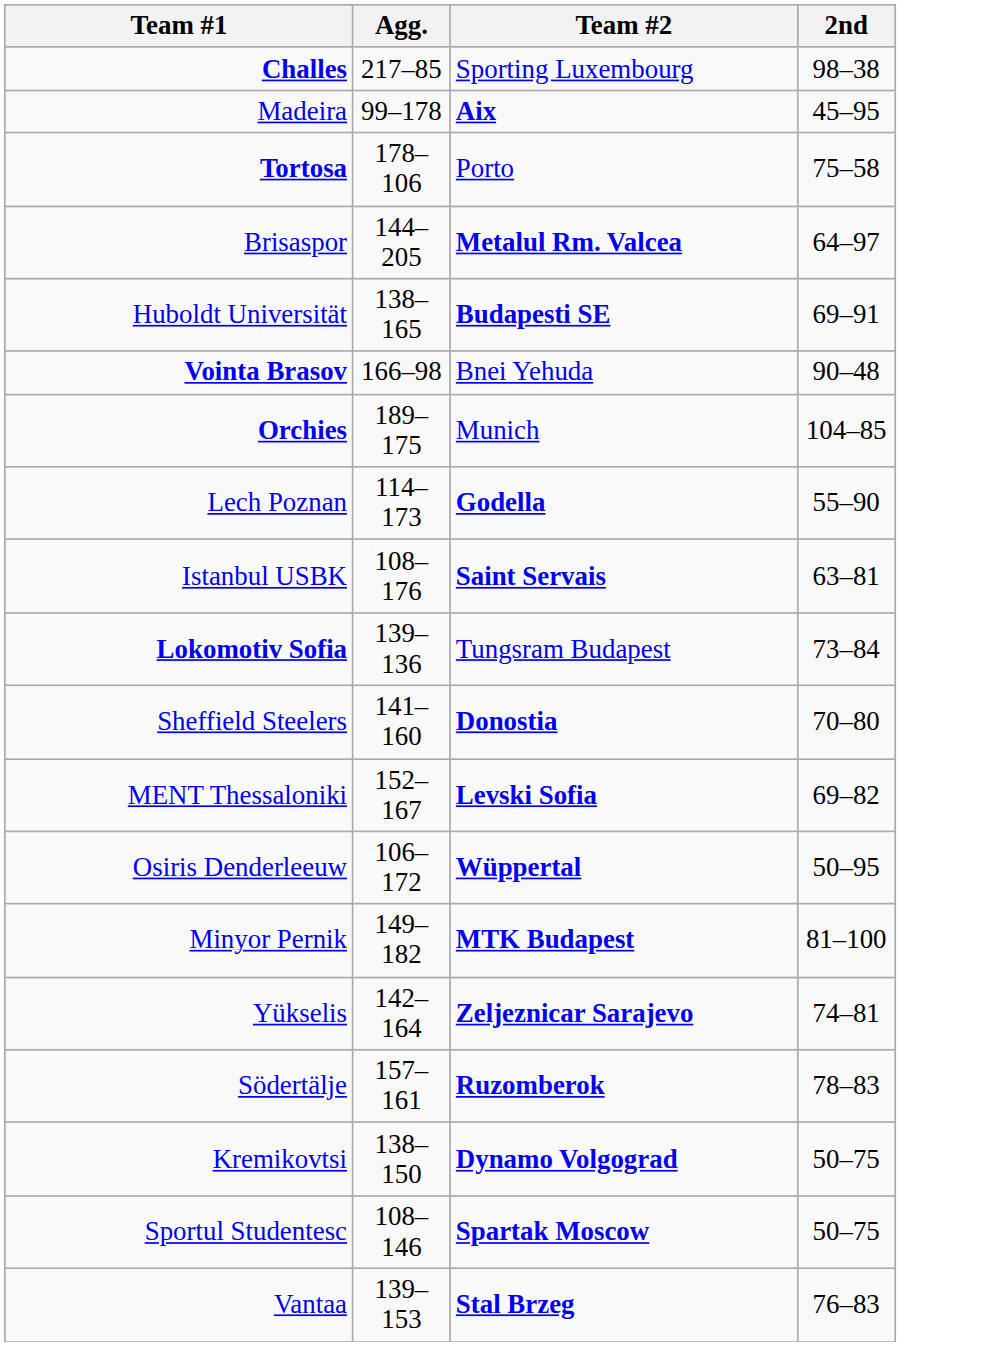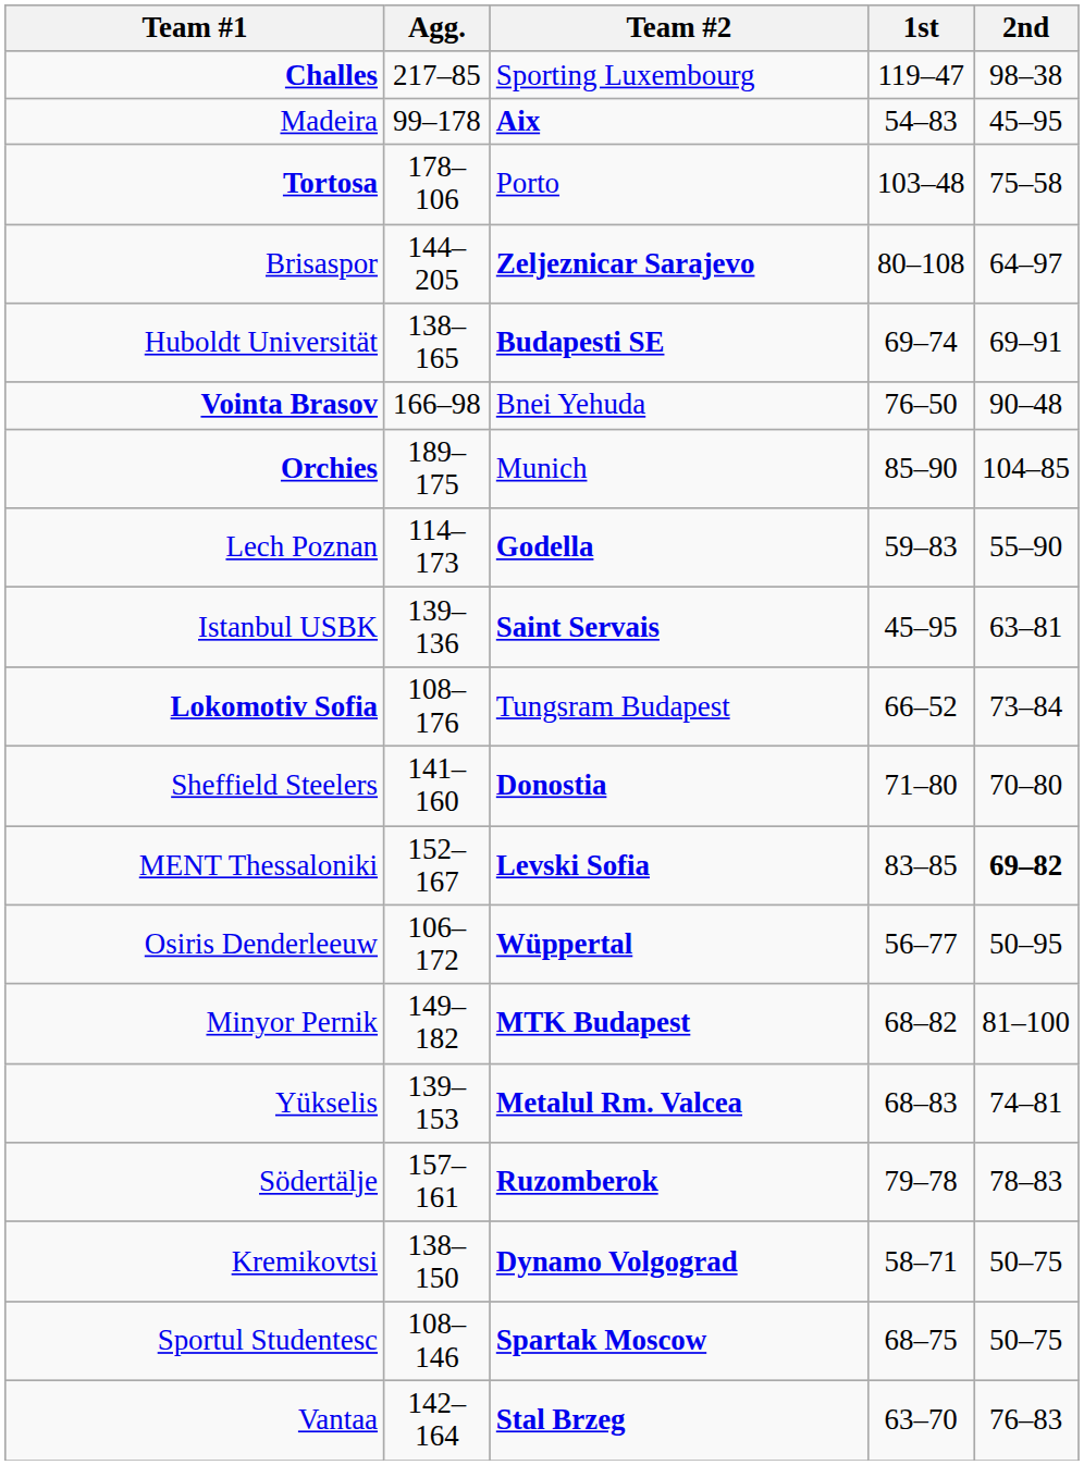 <table class=wikitable style="text-align:center">
 <tr>
 <th width=200>Team #1</th>
 <th width=50>Agg.</th>
 <th width=200>Team #2</th>
+<th width=50>1st</th>
 <th width=50>2nd</th>
 </tr>
 <tr>
 <td align=right><strong><a href='#'>Challes</a></strong> </td>
 <td>217–85</td>
 <td align=left> <a href='#'>Sporting Luxembourg</a></td>
+<td align=center>119–47</td>
 <td align=center>98–38</td>
 </tr>
 <tr>
 <td align=right><a href='#'>Madeira</a> </td>
 <td>99–178</td>
 <td align=left> <strong><a href='#'>Aix</a></strong></td>
+<td align=center>54–83</td>
 <td align=center>45–95</td>
 </tr>
 <tr>
 <td align=right><strong><a href='#'>Tortosa</a></strong> </td>
 <td>178–106</td>
 <td align=left> <a href='#'>Porto</a></td>
+<td align=center>103–48</td>
 <td align=center>75–58</td>
 </tr>
 <tr>
 <td align=right><a href='#'>Brisaspor</a> </td>
 <td>144–205</td>
-<td align=left> <strong><a href='#'>Metalul Rm. Valcea</a></strong></td>
+<td align=left> <strong><a href='#'>Zeljeznicar Sarajevo</a></strong></td>
+<td align=center>80–108</td>
 <td align=center>64–97</td>
 </tr>
 <tr>
 <td align=right><a href='#'>Huboldt Universität</a> </td>
 <td>138–165</td>
 <td align=left> <strong><a href='#'>Budapesti SE</a></strong></td>
+<td align=center>69–74</td>
 <td align=center>69–91</td>
 </tr>
 <tr>
 <td align=right><strong><a href='#'>Vointa Brasov</a></strong> </td>
 <td>166–98</td>
 <td align=left> <a href='#'>Bnei Yehuda</a></td>
+<td align=center>76–50</td>
 <td align=center>90–48</td>
 </tr>
 <tr>
 <td align=right><strong><a href='#'>Orchies</a></strong> </td>
 <td>189–175</td>
 <td align=left> <a href='#'>Munich</a></td>
+<td align=center>85–90</td>
 <td align=center>104–85</td>
 </tr>
 <tr>
 <td align=right><a href='#'>Lech Poznan</a> </td>
 <td>114–173</td>
 <td align=left> <strong><a href='#'>Godella</a></strong></td>
+<td align=center>59–83</td>
 <td align=center>55–90</td>
 </tr>
 <tr>
 <td align=right><a href='#'>Istanbul USBK</a> </td>
-<td>108–176</td>
+<td>139–136</td>
 <td align=left> <strong><a href='#'>Saint Servais</a></strong></td>
+<td align=center>45–95</td>
 <td align=center>63–81</td>
 </tr>
 <tr>
 <td align=right><strong><a href='#'>Lokomotiv Sofia</a></strong> </td>
-<td>139–136</td>
+<td>108–176</td>
 <td align=left> <a href='#'>Tungsram Budapest</a></td>
+<td align=center>66–52</td>
 <td align=center>73–84</td>
 </tr>
 <tr>
 <td align=right><a href='#'>Sheffield Steelers</a> </td>
 <td>141–160</td>
 <td align=left> <strong><a href='#'>Donostia</a></strong></td>
+<td align=center>71–80</td>
 <td align=center>70–80</td>
 </tr>
 <tr>
 <td align=right><a href='#'>MENT Thessaloniki</a> </td>
 <td>152–167</td>
 <td align=left> <strong><a href='#'>Levski Sofia</a></strong></td>
-<td align=center>69–82</td>
+<td align=center>83–85</td>
+<td align=center><strong>69–82</strong></td>
 </tr>
 <tr>
 <td align=right><a href='#'>Osiris Denderleeuw</a> </td>
 <td>106–172</td>
 <td align=left> <strong><a href='#'>Wüppertal</a></strong></td>
+<td align=center>56–77</td>
 <td align=center>50–95</td>
 </tr>
 <tr>
 <td align=right><a href='#'>Minyor Pernik</a> </td>
 <td>149–182</td>
 <td align=left> <strong><a href='#'>MTK Budapest</a></strong></td>
+<td align=center>68–82</td>
 <td align=center>81–100</td>
 </tr>
 <tr>
 <td align=right><a href='#'>Yükselis</a> </td>
-<td>142–164</td>
-<td align=left> <strong><a href='#'>Zeljeznicar Sarajevo</a></strong></td>
+<td>139–153</td>
+<td align=left> <strong><a href='#'>Metalul Rm. Valcea</a></strong></td>
+<td align=center>68–83</td>
 <td align=center>74–81</td>
 </tr>
 <tr>
 <td align=right><a href='#'>Södertälje</a> </td>
 <td>157–161</td>
 <td align=left> <strong><a href='#'>Ruzomberok</a></strong></td>
+<td align=center>79–78</td>
 <td align=center>78–83</td>
 </tr>
 <tr>
 <td align=right><a href='#'>Kremikovtsi</a> </td>
 <td>138–150</td>
 <td align=left> <strong><a href='#'>Dynamo Volgograd</a></strong></td>
+<td align=center>58–71</td>
 <td align=center>50–75</td>
 </tr>
 <tr>
 <td align=right><a href='#'>Sportul Studentesc</a> </td>
 <td>108–146</td>
 <td align=left> <strong><a href='#'>Spartak Moscow</a></strong></td>
+<td align=center>68–75</td>
 <td align=center>50–75</td>
 </tr>
 <tr>
 <td align=right><a href='#'>Vantaa</a> </td>
-<td>139–153</td>
+<td>142–164</td>
 <td align=left> <strong><a href='#'>Stal Brzeg</a></strong></td>
+<td align=center>63–70</td>
 <td align=center>76–83</td>
 </tr>
 </table>
